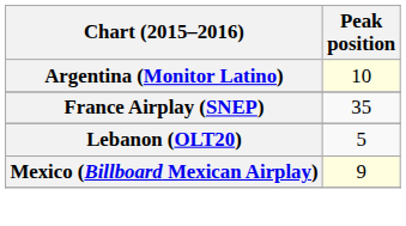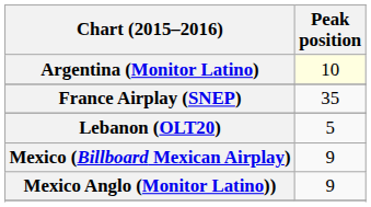 <table class="wikitable sortable plainrowheaders" style="text-align:center">
 <tr>
 <th scope="col">Chart (2015–2016)</th>
 <th scope="col">Peak<br>position</th>
 </tr>
 <tr>
 <th scope="row">Argentina (<a href='#'>Monitor Latino</a>)</th>
 <td style="background: lightyellow;">10</td>
 </tr>
 <tr>
 </tr>
 <tr>
 </tr>
 <tr>
 </tr>
 <tr>
 </tr>
 <tr>
 </tr>
 <tr>
 </tr>
 <tr>
 </tr>
 <tr>
 </tr>
 <tr>
 </tr>
 <tr>
 </tr>
 <tr>
 </tr>
 <tr>
 </tr>
 <tr>
 <th scope="row">France Airplay (<a href='#'>SNEP</a>)</th>
 <td style="text-align:center;">35</td>
 </tr>
 <tr>
 </tr>
 <tr>
 </tr>
 <tr>
 </tr>
 <tr>
 </tr>
 <tr>
 <th scope="row">Lebanon (<a href='#'>OLT20</a>)</th>
 <td>5</td>
 </tr>
 <tr>
 <th scope="row">Mexico (<a href='#'><em>Billboard</em> Mexican Airplay</a>)</th>
-<td style="background: lightyellow;">9</td>
+<td>9</td>
+</tr>
+<tr>
+<th scope="row">Mexico Anglo (<a href='#'>Monitor Latino</a>))</th>
+<td>9</td>
 </tr>
 <tr>
 </tr>
 <tr>
 </tr>
 <tr>
 </tr>
 <tr>
 </tr>
 <tr>
 </tr>
 <tr>
 </tr>
 <tr>
 </tr>
 <tr>
 </tr>
 <tr>
 </tr>
 <tr>
 </tr>
 <tr>
 </tr>
 <tr>
 </tr>
 <tr>
 </tr>
 <tr>
 </tr>
 <tr>
 </tr>
 <tr>
 </tr>
 <tr>
 </tr>
 <tr>
 </tr>
 </table>
